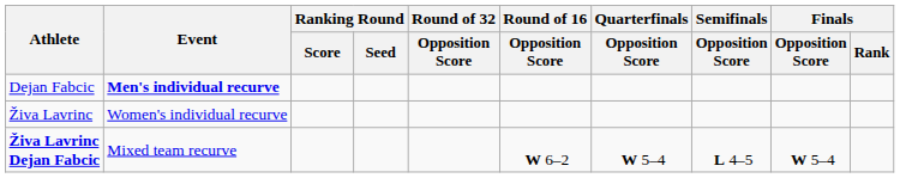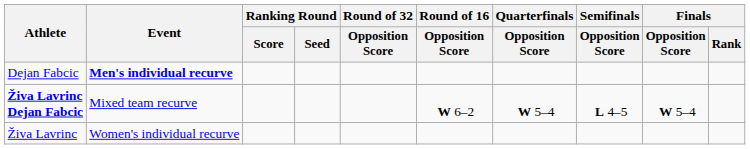 <table class="wikitable" style="text-align: center; font-size:90%">
 <tr>
 <th rowspan="2">Athlete</th>
 <th rowspan="2">Event</th>
 <th colspan="2">Ranking Round</th>
 <th>Round of 32</th>
 <th>Round of 16</th>
 <th>Quarterfinals</th>
 <th>Semifinals</th>
 <th colspan="2">Finals</th>
 </tr>
 <tr style="font-size:95%">
 <th>Score</th>
 <th>Seed</th>
 <th>Opposition<br>Score</th>
 <th>Opposition<br>Score</th>
 <th>Opposition<br>Score</th>
 <th>Opposition<br>Score</th>
 <th>Opposition<br>Score</th>
 <th>Rank</th>
 </tr>
 <tr>
 <td align=left><a href='#'>Dejan Fabcic</a></td>
 <td align=left><strong><a href='#'>Men's individual recurve</a></strong></td>
 <td></td>
 <td></td>
 <td></td>
 <td></td>
 <td></td>
 <td></td>
 <td></td>
 <td></td>
 </tr>
 <tr>
+<td align=left><strong><a href='#'>Živa Lavrinc</a></strong><br><strong><a href='#'>Dejan Fabcic</a></strong></td>
+<td align=left><a href='#'>Mixed team recurve</a></td>
+<td></td>
+<td></td>
+<td></td>
+<td><br> <strong>W</strong> 6–2</td>
+<td><br> <strong>W</strong> 5–4</td>
+<td><br> <strong>L</strong> 4–5</td>
+<td><br> <strong>W</strong> 5–4</td>
+<td></td>
+</tr>
+<tr>
 <td align=left><a href='#'>Živa Lavrinc</a></td>
 <td align=left><a href='#'>Women's individual recurve</a></td>
 <td></td>
 <td></td>
 <td></td>
 <td></td>
 <td></td>
 <td></td>
 <td></td>
 <td></td>
 </tr>
-<tr>
-<td align=left><strong><a href='#'>Živa Lavrinc</a></strong><br><strong><a href='#'>Dejan Fabcic</a></strong></td>
-<td align=left><a href='#'>Mixed team recurve</a></td>
-<td></td>
-<td></td>
-<td></td>
-<td><br> <strong>W</strong> 6–2</td>
-<td><br> <strong>W</strong> 5–4</td>
-<td><br> <strong>L</strong> 4–5</td>
-<td><br> <strong>W</strong> 5–4</td>
-<td></td>
-</tr>
 </table>
